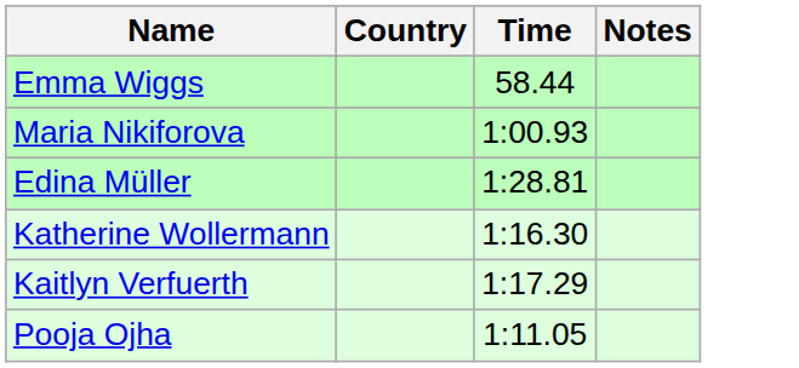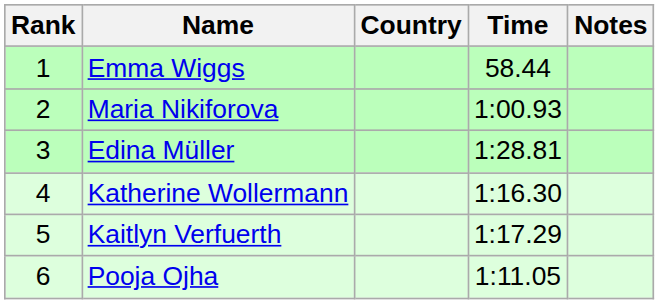 <table class="wikitable" style="text-align:center">
 <tr>
+<th>Rank</th>
 <th>Name</th>
 <th>Country</th>
 <th>Time</th>
 <th>Notes</th>
 </tr>
 <tr bgcolor=bbffbb>
+<td>1</td>
 <td align="left"><a href='#'>Emma Wiggs</a></td>
 <td align="left"></td>
 <td>58.44</td>
 <td></td>
 </tr>
 <tr bgcolor=bbffbb>
+<td>2</td>
 <td align="left"><a href='#'>Maria Nikiforova</a></td>
 <td align="left"></td>
 <td>1:00.93</td>
 <td></td>
 </tr>
 <tr bgcolor=bbffbb>
+<td>3</td>
 <td align="left"><a href='#'>Edina Müller</a></td>
 <td align="left"></td>
 <td>1:28.81</td>
 <td></td>
 </tr>
 <tr bgcolor=ddffdd>
+<td>4</td>
 <td align="left"><a href='#'>Katherine Wollermann</a></td>
 <td align="left"></td>
 <td>1:16.30</td>
 <td></td>
 </tr>
 <tr bgcolor=ddffdd>
+<td>5</td>
 <td align="left"><a href='#'>Kaitlyn Verfuerth</a></td>
 <td align="left"></td>
 <td>1:17.29</td>
 <td></td>
 </tr>
 <tr bgcolor=ddffdd>
+<td>6</td>
 <td align="left"><a href='#'>Pooja Ojha</a></td>
 <td align="left"></td>
 <td>1:11.05</td>
 <td></td>
 </tr>
 </table>
